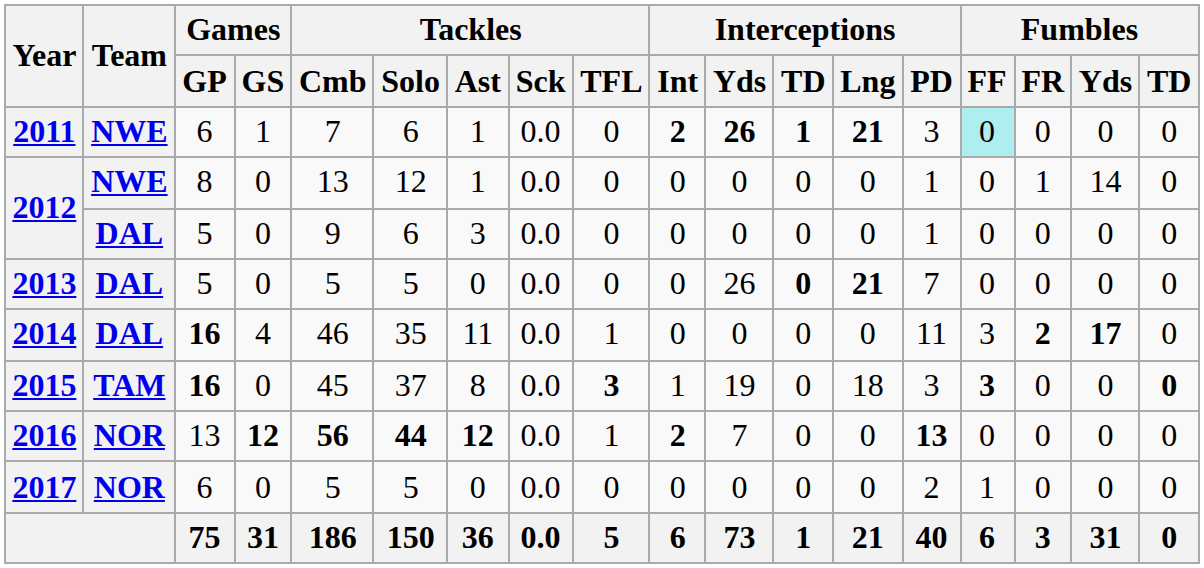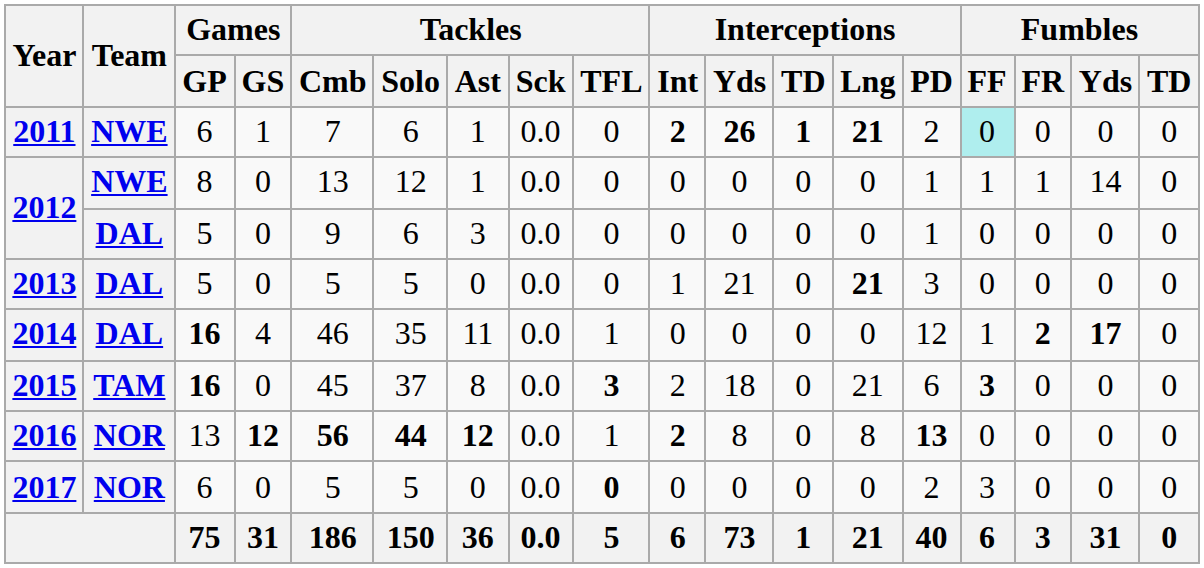 <table class="wikitable" style="text-align:center">
 <tr>
 <th rowspan="2">Year</th>
 <th rowspan="2">Team</th>
 <th colspan="2">Games</th>
 <th colspan="5">Tackles</th>
 <th colspan="5">Interceptions</th>
 <th colspan="4">Fumbles</th>
 </tr>
 <tr>
 <th>GP</th>
 <th>GS</th>
 <th>Cmb</th>
 <th>Solo</th>
 <th>Ast</th>
 <th>Sck</th>
 <th>TFL</th>
 <th>Int</th>
 <th>Yds</th>
 <th>TD</th>
 <th>Lng</th>
 <th>PD</th>
 <th>FF</th>
 <th>FR</th>
 <th>Yds</th>
 <th>TD</th>
 </tr>
 <tr>
 <th><a href='#'>2011</a></th>
 <th><a href='#'>NWE</a></th>
 <td>6</td>
 <td>1</td>
 <td>7</td>
 <td>6</td>
 <td>1</td>
 <td>0.0</td>
 <td>0</td>
 <td><strong>2</strong></td>
 <td><strong>26</strong></td>
 <td><strong>1</strong></td>
 <td><strong>21</strong></td>
-<td>3</td>
+<td>2</td>
 <td style="background: paleturquoise;">0</td>
 <td>0</td>
 <td>0</td>
 <td>0</td>
 </tr>
 <tr>
 <th rowspan="2"><a href='#'>2012</a></th>
 <th><a href='#'>NWE</a></th>
 <td>8</td>
 <td>0</td>
 <td>13</td>
 <td>12</td>
 <td>1</td>
 <td>0.0</td>
 <td>0</td>
 <td>0</td>
 <td>0</td>
 <td>0</td>
 <td>0</td>
 <td>1</td>
-<td>0</td>
+<td>1</td>
 <td>1</td>
 <td>14</td>
 <td>0</td>
 </tr>
 <tr>
 <th><a href='#'>DAL</a></th>
 <td>5</td>
 <td>0</td>
 <td>9</td>
 <td>6</td>
 <td>3</td>
 <td>0.0</td>
 <td>0</td>
 <td>0</td>
 <td>0</td>
 <td>0</td>
 <td>0</td>
 <td>1</td>
 <td>0</td>
 <td>0</td>
 <td>0</td>
 <td>0</td>
 </tr>
 <tr>
 <th><a href='#'>2013</a></th>
 <th><a href='#'>DAL</a></th>
 <td>5</td>
 <td>0</td>
 <td>5</td>
 <td>5</td>
 <td>0</td>
 <td>0.0</td>
 <td>0</td>
+<td>1</td>
+<td>21</td>
 <td>0</td>
-<td>26</td>
-<td><strong>0</strong></td>
 <td><strong>21</strong></td>
-<td>7</td>
+<td>3</td>
 <td>0</td>
 <td>0</td>
 <td>0</td>
 <td>0</td>
 </tr>
 <tr>
 <th><a href='#'>2014</a></th>
 <th><a href='#'>DAL</a></th>
 <td><strong>16</strong></td>
 <td>4</td>
 <td>46</td>
 <td>35</td>
 <td>11</td>
 <td>0.0</td>
 <td>1</td>
 <td>0</td>
 <td>0</td>
 <td>0</td>
 <td>0</td>
-<td>11</td>
-<td>3</td>
+<td>12</td>
+<td>1</td>
 <td><strong>2</strong></td>
 <td><strong>17</strong></td>
 <td>0</td>
 </tr>
 <tr>
 <th><a href='#'>2015</a></th>
 <th><a href='#'>TAM</a></th>
 <td><strong>16</strong></td>
 <td>0</td>
 <td>45</td>
 <td>37</td>
 <td>8</td>
 <td>0.0</td>
 <td><strong>3</strong></td>
-<td>1</td>
-<td>19</td>
+<td>2</td>
+<td>18</td>
 <td>0</td>
-<td>18</td>
-<td>3</td>
+<td>21</td>
+<td>6</td>
 <td><strong>3</strong></td>
 <td>0</td>
 <td>0</td>
-<td><strong>0</strong></td>
+<td>0</td>
 </tr>
 <tr>
 <th><a href='#'>2016</a></th>
 <th><a href='#'>NOR</a></th>
 <td>13</td>
 <td><strong>12</strong></td>
 <td><strong>56</strong></td>
 <td><strong>44</strong></td>
 <td><strong>12</strong></td>
 <td>0.0</td>
 <td>1</td>
 <td><strong>2</strong></td>
-<td>7</td>
+<td>8</td>
 <td>0</td>
-<td>0</td>
+<td>8</td>
 <td><strong>13</strong></td>
 <td>0</td>
 <td>0</td>
 <td>0</td>
 <td>0</td>
 </tr>
 <tr>
 <th><a href='#'>2017</a></th>
 <th><a href='#'>NOR</a></th>
 <td>6</td>
 <td>0</td>
 <td>5</td>
 <td>5</td>
 <td>0</td>
 <td>0.0</td>
-<td>0</td>
+<td><strong>0</strong></td>
 <td>0</td>
 <td>0</td>
 <td>0</td>
 <td>0</td>
 <td>2</td>
-<td>1</td>
+<td>3</td>
 <td>0</td>
 <td>0</td>
 <td>0</td>
 </tr>
 <tr>
 <th colspan="2"></th>
 <th>75</th>
 <th>31</th>
 <th>186</th>
 <th>150</th>
 <th>36</th>
 <th>0.0</th>
 <th>5</th>
 <th>6</th>
 <th>73</th>
 <th>1</th>
 <th>21</th>
 <th>40</th>
 <th>6</th>
 <th>3</th>
 <th>31</th>
 <th>0</th>
 </tr>
 </table>
